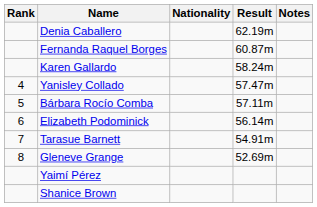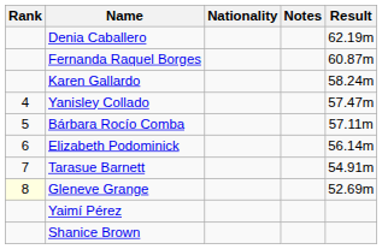 <table class="wikitable sortable" style="text-align:center">
 <tr>
 <th>Rank</th>
 <th>Name</th>
 <th>Nationality</th>
+<th>Notes</th>
 <th>Result</th>
-<th>Notes</th>
 </tr>
 <tr>
 <td></td>
 <td align=left><a href='#'>Denia Caballero</a></td>
 <td></td>
+<td></td>
 <td>62.19m</td>
-<td></td>
 </tr>
 <tr>
 <td></td>
 <td align=left><a href='#'>Fernanda Raquel Borges</a></td>
 <td></td>
+<td></td>
 <td>60.87m</td>
-<td></td>
 </tr>
 <tr>
 <td></td>
 <td align=left><a href='#'>Karen Gallardo</a></td>
 <td></td>
+<td></td>
 <td>58.24m</td>
-<td></td>
 </tr>
 <tr>
 <td>4</td>
 <td align=left><a href='#'>Yanisley Collado</a></td>
 <td></td>
+<td></td>
 <td>57.47m</td>
-<td></td>
 </tr>
 <tr>
 <td>5</td>
 <td align=left><a href='#'>Bárbara Rocío Comba</a></td>
 <td></td>
+<td></td>
 <td>57.11m</td>
-<td></td>
 </tr>
 <tr>
 <td>6</td>
 <td align=left><a href='#'>Elizabeth Podominick</a></td>
 <td></td>
+<td></td>
 <td>56.14m</td>
-<td></td>
 </tr>
 <tr>
 <td>7</td>
 <td align=left><a href='#'>Tarasue Barnett</a></td>
 <td></td>
+<td></td>
 <td>54.91m</td>
-<td></td>
 </tr>
 <tr>
-<td>8</td>
+<td style="background: lightyellow;">8</td>
 <td align=left><a href='#'>Gleneve Grange</a></td>
 <td></td>
+<td></td>
 <td>52.69m</td>
-<td></td>
 </tr>
 <tr>
 <td></td>
 <td align=left><a href='#'>Yaimí Pérez</a></td>
 <td></td>
 <td></td>
 <td></td>
 </tr>
 <tr>
 <td></td>
 <td align=left><a href='#'>Shanice Brown</a></td>
 <td></td>
 <td></td>
 <td></td>
 </tr>
 </table>
